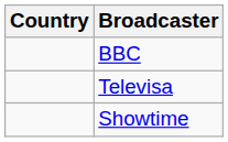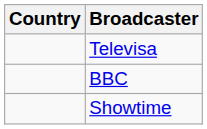 <table class="wikitable">
 <tr>
 <th align=center>Country</th>
 <th align=center>Broadcaster</th>
 </tr>
 <tr>
 <td></td>
-<td><a href='#'>BBC</a></td>
+<td><a href='#'>Televisa</a></td>
 </tr>
 <tr>
 <td></td>
-<td><a href='#'>Televisa</a></td>
+<td><a href='#'>BBC</a></td>
 </tr>
 <tr>
 <td></td>
 <td><a href='#'>Showtime</a></td>
 </tr>
 </table>
